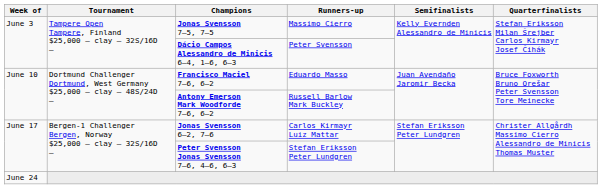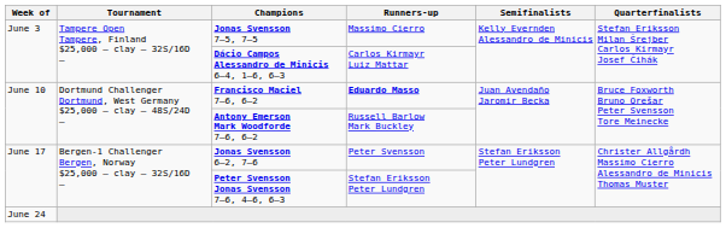 <table class="wikitable" style="font-size:85%;">
 <tr>
 <th width="75">Week of</th>
 <th width="250">Tournament</th>
 <th width="210">Champions</th>
 <th width="210">Runners-up</th>
 <th width="170">Semifinalists</th>
 <th width="170">Quarterfinalists</th>
 </tr>
 <tr valign="top">
 <td rowspan="2">June 3</td>
 <td rowspan="2"><a href='#'>Tampere Open</a><br> <a href='#'>Tampere</a>, Finland<br>$25,000 – clay – 32S/16D<br>  – </td>
 <td> <strong><a href='#'>Jonas Svensson</a></strong> <br>7–5, 7–5</td>
 <td> <a href='#'>Massimo Cierro</a></td>
 <td rowspan="2"> <a href='#'>Kelly Evernden</a> <br>  <a href='#'>Alessandro de Minicis</a></td>
 <td rowspan="2"> <a href='#'>Stefan Eriksson</a> <br> <a href='#'>Milan Šrejber</a> <br> <a href='#'>Carlos Kirmayr</a> <br>  <a href='#'>Josef Čihák</a></td>
 </tr>
 <tr valign="top">
 <td> <strong><a href='#'>Dácio Campos</a></strong> <br> <strong><a href='#'>Alessandro de Minicis</a></strong><br>6–4, 1–6, 6–3</td>
-<td> <a href='#'>Peter Svensson</a></td>
+<td> <a href='#'>Carlos Kirmayr</a> <br>  <a href='#'>Luiz Mattar</a></td>
 </tr>
 <tr valign="top">
 <td rowspan="2">June 10</td>
 <td rowspan="2">Dortmund Challenger<br> <a href='#'>Dortmund</a>, West Germany<br>$25,000 – clay – 48S/24D<br>  – </td>
 <td> <strong><a href='#'>Francisco Maciel</a></strong> <br>7–6, 6–2</td>
-<td> <a href='#'>Eduardo Masso</a></td>
+<td><strong> <a href='#'>Eduardo Masso</a></strong></td>
 <td rowspan="2"> <a href='#'>Juan Avendaño</a> <br>  <a href='#'>Jaromir Becka</a></td>
 <td rowspan="2"> <a href='#'>Bruce Foxworth</a> <br> <a href='#'>Bruno Orešar</a> <br> <a href='#'>Peter Svensson</a> <br>  <a href='#'>Tore Meinecke</a></td>
 </tr>
 <tr valign="top">
 <td> <strong><a href='#'>Antony Emerson</a></strong> <br> <strong><a href='#'>Mark Woodforde</a></strong><br>7–6, 6–2</td>
 <td> <a href='#'>Russell Barlow</a> <br>  <a href='#'>Mark Buckley</a></td>
 </tr>
 <tr valign="top">
 <td rowspan="2">June 17</td>
 <td rowspan="2">Bergen-1 Challenger<br> <a href='#'>Bergen</a>, Norway<br>$25,000 – clay – 32S/16D<br>  – </td>
 <td> <strong><a href='#'>Jonas Svensson</a></strong> <br>6–2, 7–6</td>
-<td> <a href='#'>Carlos Kirmayr</a> <br>  <a href='#'>Luiz Mattar</a></td>
+<td> <a href='#'>Peter Svensson</a></td>
 <td rowspan="2"> <a href='#'>Stefan Eriksson</a> <br>  <a href='#'>Peter Lundgren</a></td>
 <td rowspan="2"> <a href='#'>Christer Allgårdh</a> <br> <a href='#'>Massimo Cierro</a> <br> <a href='#'>Alessandro de Minicis</a> <br>  <a href='#'>Thomas Muster</a></td>
 </tr>
 <tr valign="top">
 <td> <strong><a href='#'>Peter Svensson</a></strong> <br> <strong><a href='#'>Jonas Svensson</a></strong><br>7–6, 4–6, 6–3</td>
 <td> <a href='#'>Stefan Eriksson</a> <br>  <a href='#'>Peter Lundgren</a></td>
 </tr>
 <tr valign="top">
 <td rowspan="1">June 24</td>
 <td colspan="5" bgcolor="#ededed"></td>
 </tr>
 </table>
